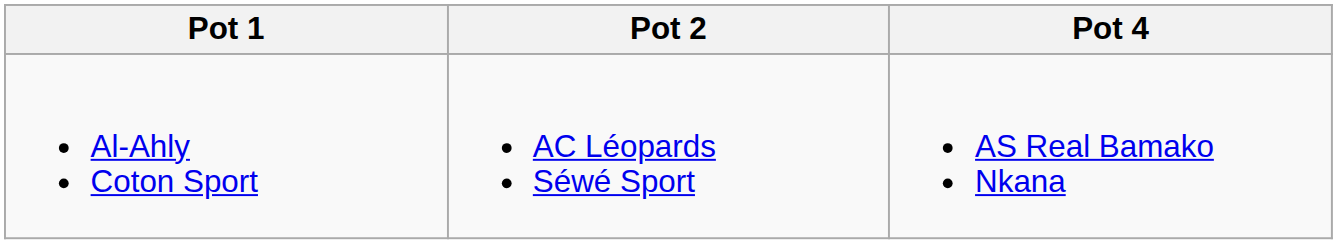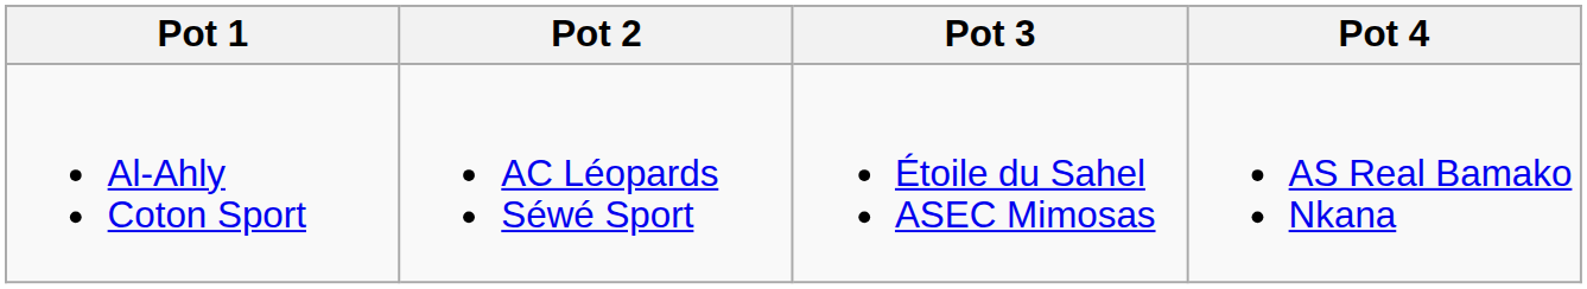 <table class="wikitable">
 <tr>
 <th width=25%>Pot 1</th>
 <th width=25%>Pot 2</th>
+<th width=25%>Pot 3</th>
 <th width=25%>Pot 4</th>
 </tr>
 <tr>
 <td valign=top><br><ul><li> <a href='#'>Al-Ahly</a> </li><li> <a href='#'>Coton Sport</a> </li></ul></td>
 <td valign=top><br><ul><li> <a href='#'>AC Léopards</a> </li><li> <a href='#'>Séwé Sport</a> </li></ul></td>
+<td valign=top><br><ul><li> <a href='#'>Étoile du Sahel</a> </li><li> <a href='#'>ASEC Mimosas</a> </li></ul></td>
 <td valign=top><br><ul><li> <a href='#'>AS Real Bamako</a> </li><li> <a href='#'>Nkana</a> </li></ul></td>
 </tr>
 </table>
